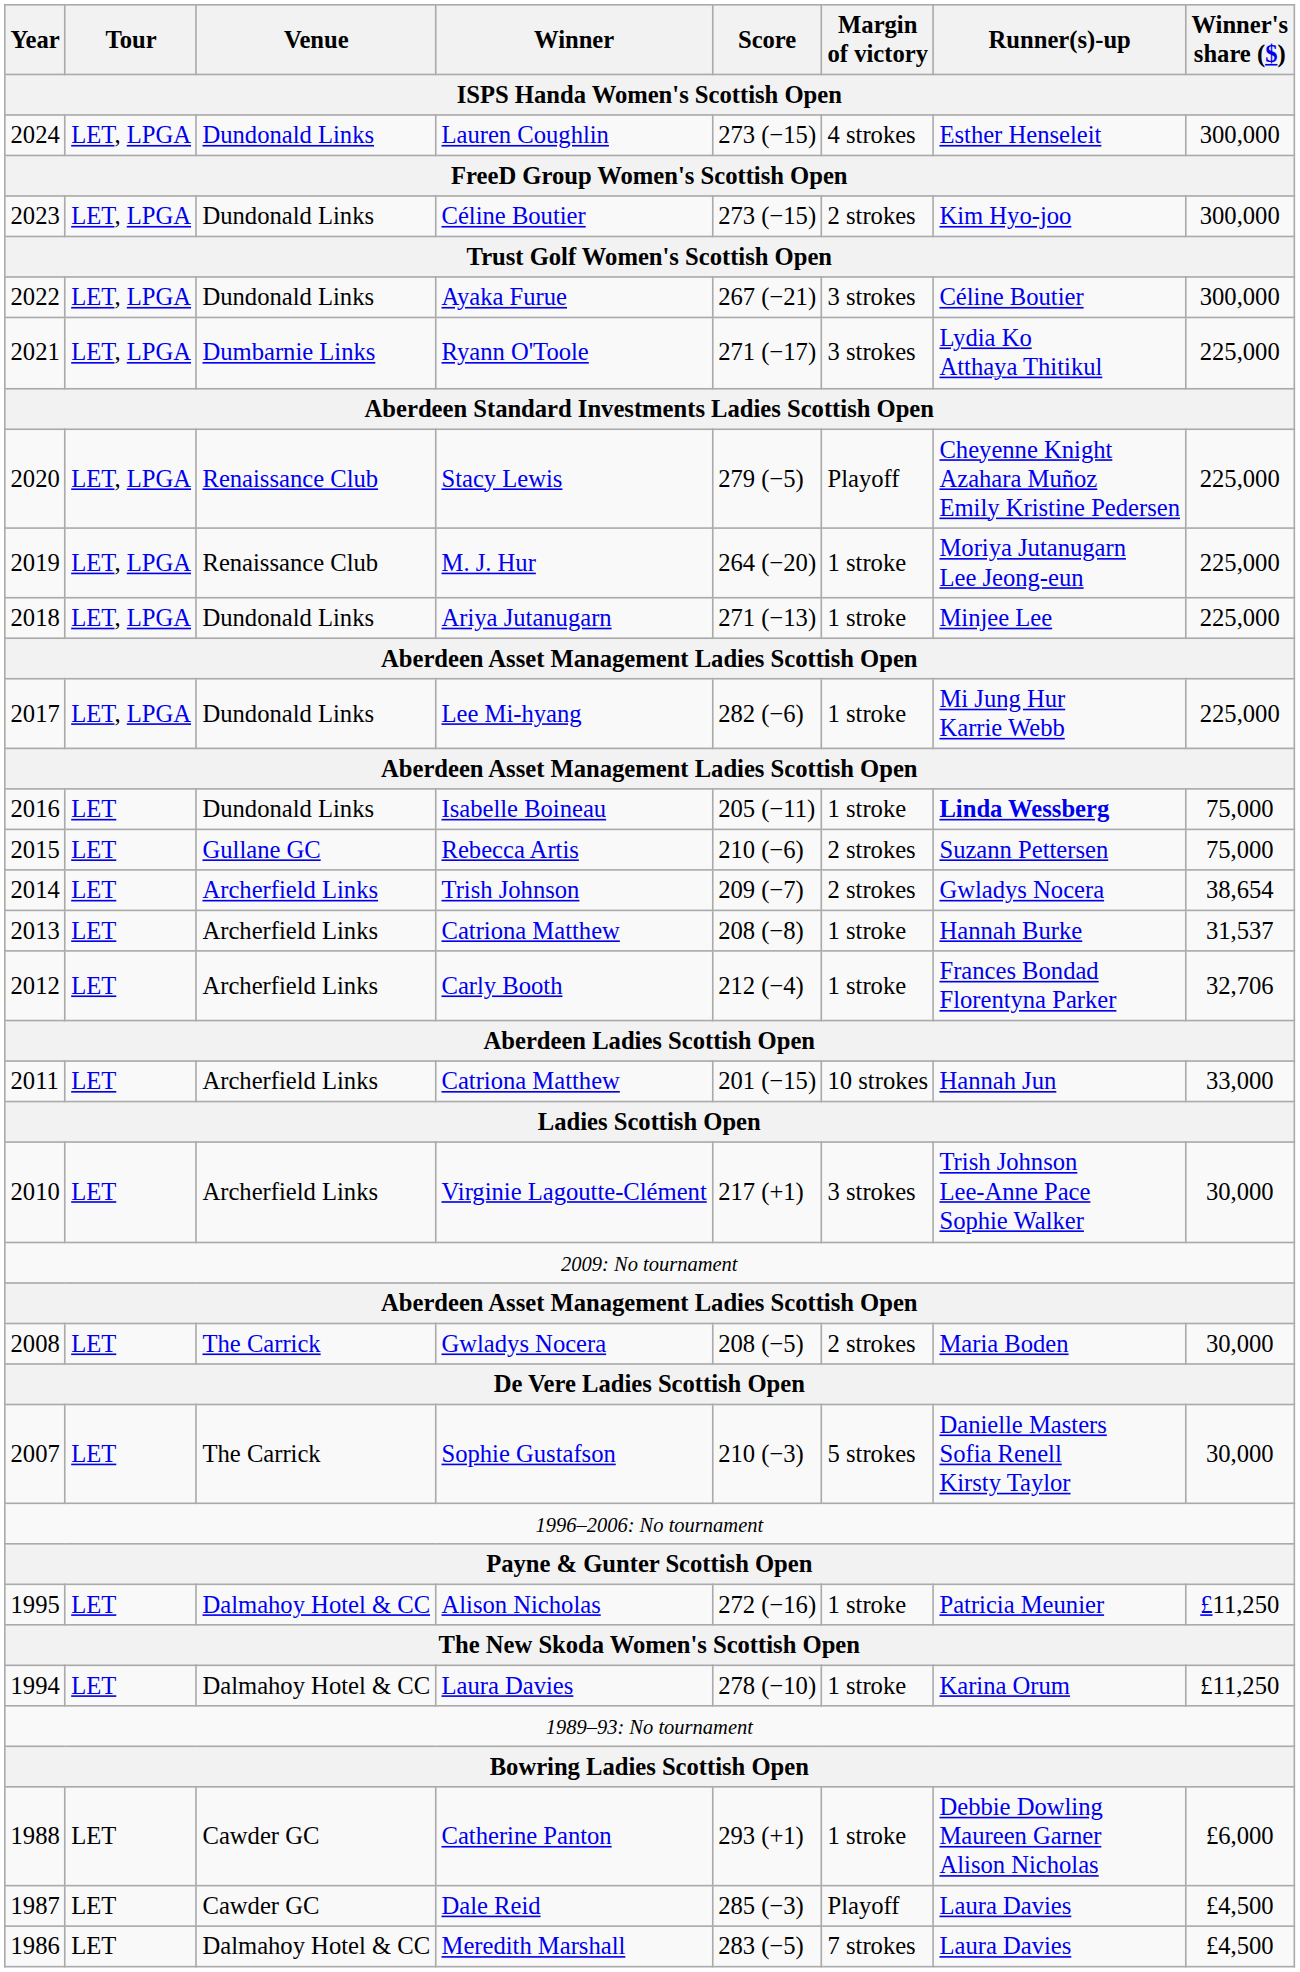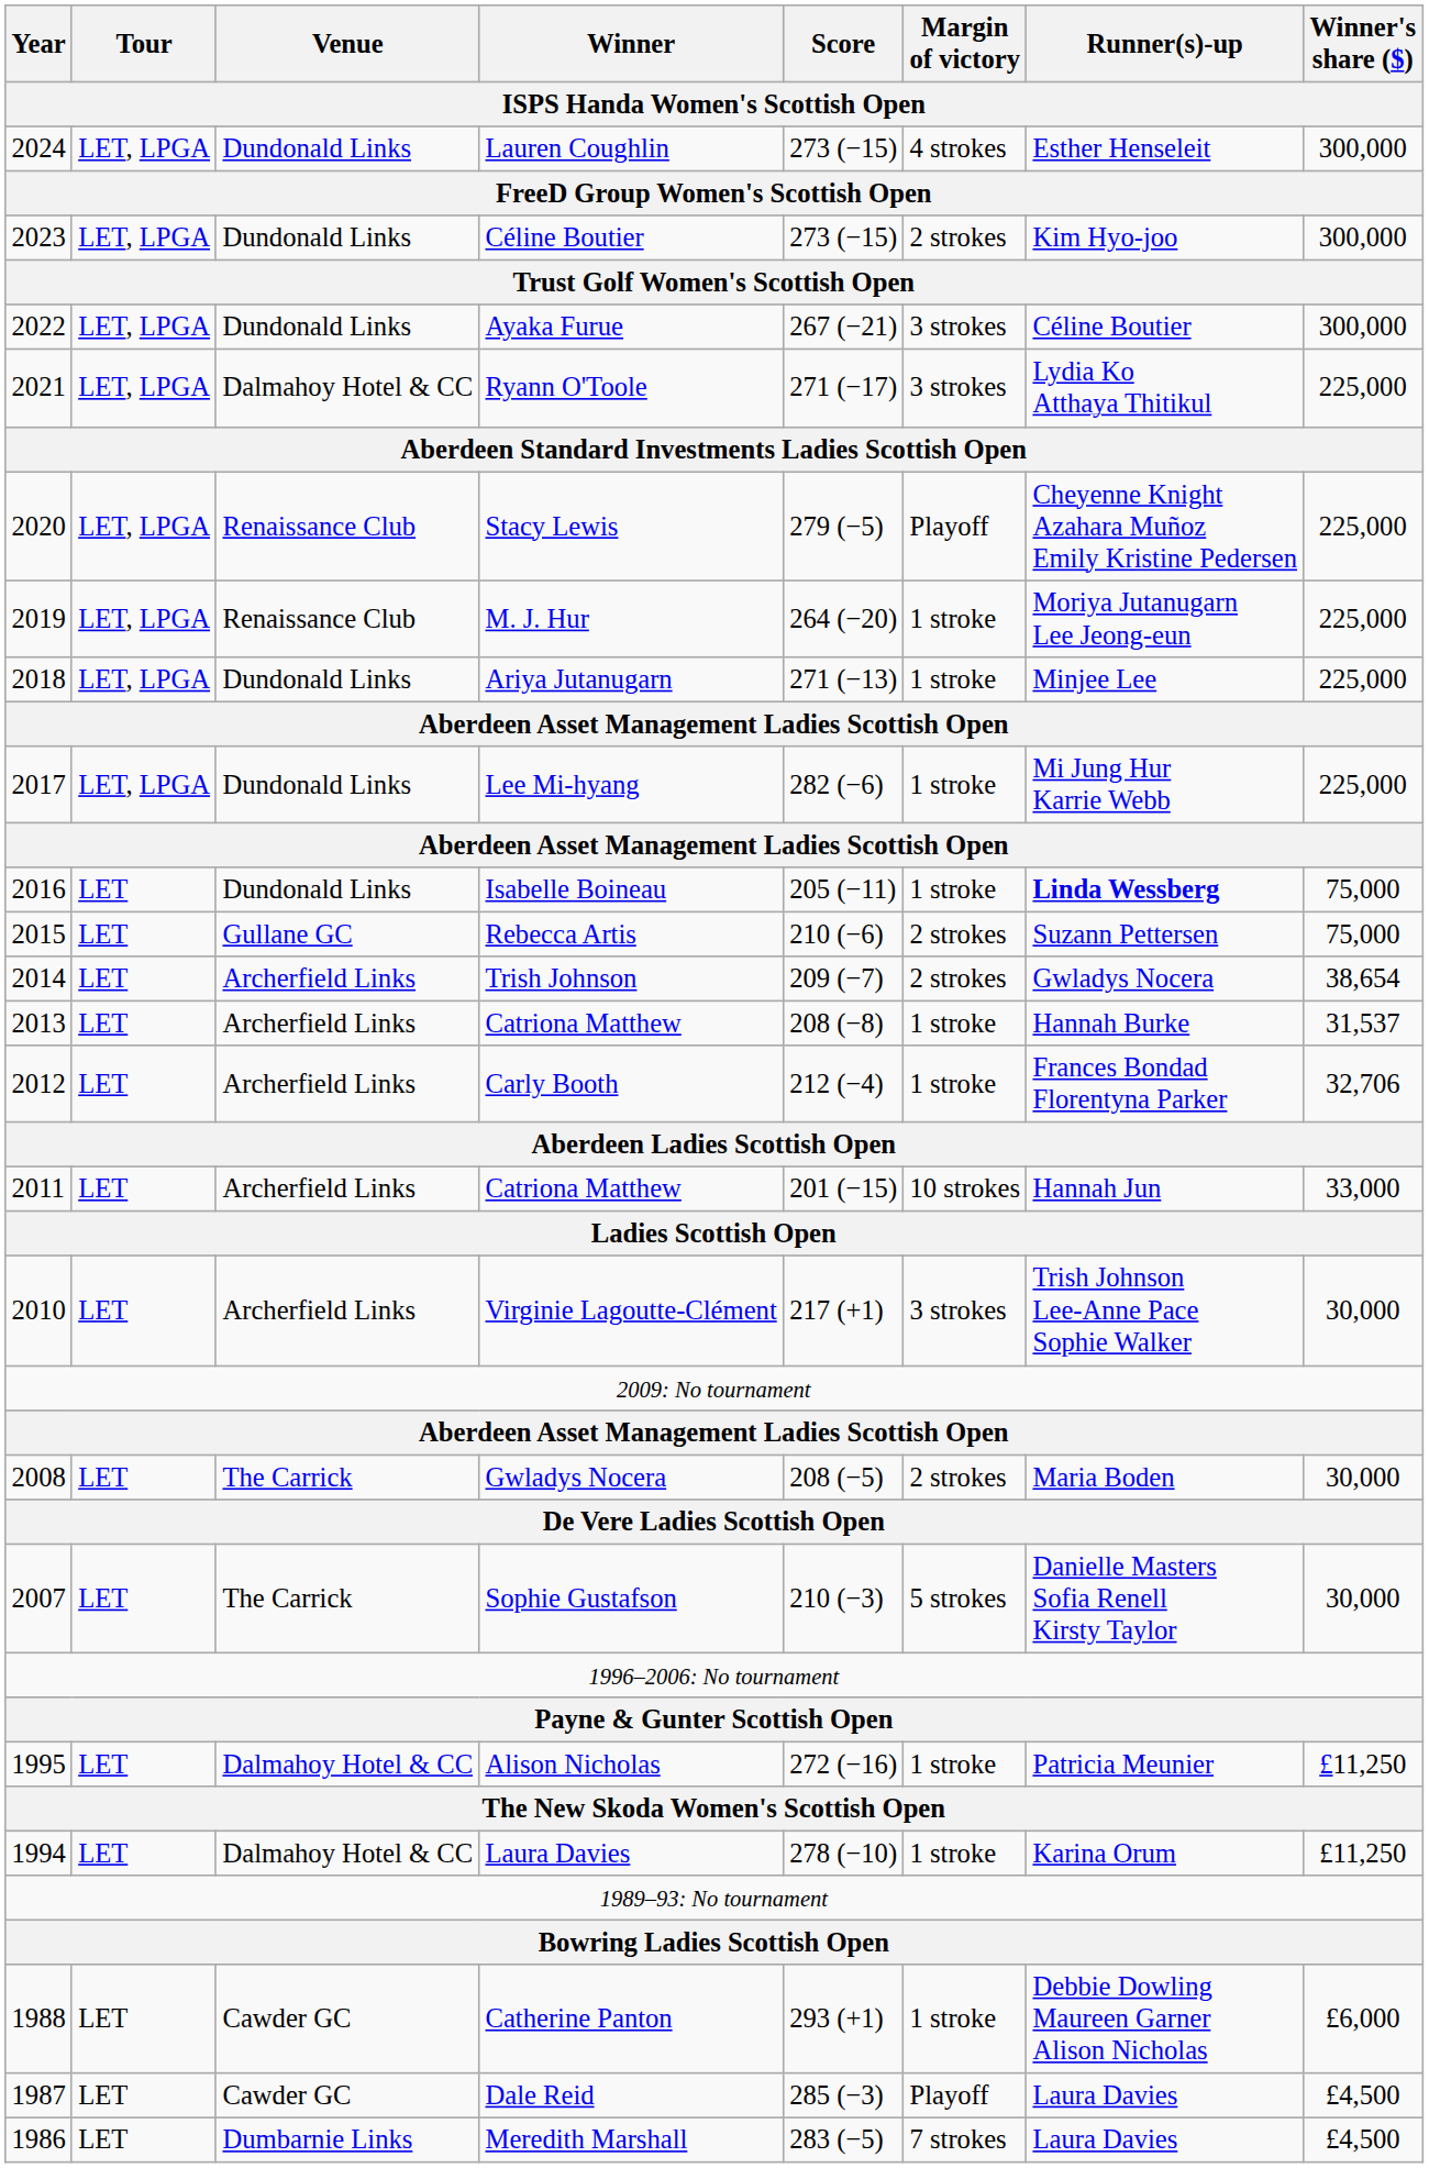 <table class=wikitable style="font-size:95%">
 <tr>
 <th>Year</th>
 <th>Tour</th>
 <th>Venue</th>
 <th>Winner</th>
 <th>Score</th>
 <th>Margin<br>of victory</th>
 <th>Runner(s)-up</th>
 <th>Winner's<br>share (<a href='#'>$</a>)</th>
 </tr>
 <tr>
 <th colspan=8>ISPS Handa Women's Scottish Open</th>
 </tr>
 <tr>
 <td>2024</td>
 <td><a href='#'>LET</a>, <a href='#'>LPGA</a></td>
 <td><a href='#'>Dundonald Links</a></td>
 <td> <a href='#'>Lauren Coughlin</a></td>
 <td>273 (−15)</td>
 <td>4 strokes</td>
 <td> <a href='#'>Esther Henseleit</a></td>
 <td align=center>300,000</td>
 </tr>
 <tr>
 <th colspan=8>FreeD Group Women's Scottish Open</th>
 </tr>
 <tr>
 <td>2023</td>
 <td><a href='#'>LET</a>, <a href='#'>LPGA</a></td>
 <td>Dundonald Links</td>
 <td> <a href='#'>Céline Boutier</a></td>
 <td>273 (−15)</td>
 <td>2 strokes</td>
 <td> <a href='#'>Kim Hyo-joo</a></td>
 <td align=center>300,000</td>
 </tr>
 <tr>
 <th colspan=8>Trust Golf Women's Scottish Open</th>
 </tr>
 <tr>
 <td>2022</td>
 <td><a href='#'>LET</a>, <a href='#'>LPGA</a></td>
 <td>Dundonald Links</td>
 <td> <a href='#'>Ayaka Furue</a></td>
 <td>267 (−21)</td>
 <td>3 strokes</td>
 <td> <a href='#'>Céline Boutier</a></td>
 <td align=center>300,000</td>
 </tr>
 <tr>
 <td>2021</td>
 <td><a href='#'>LET</a>, <a href='#'>LPGA</a></td>
-<td><a href='#'>Dumbarnie Links</a></td>
+<td>Dalmahoy Hotel & CC</td>
 <td> <a href='#'>Ryann O'Toole</a></td>
 <td>271 (−17)</td>
 <td>3 strokes</td>
 <td> <a href='#'>Lydia Ko</a><br> <a href='#'>Atthaya Thitikul</a></td>
 <td align=center>225,000</td>
 </tr>
 <tr>
 <th colspan=8>Aberdeen Standard Investments Ladies Scottish Open</th>
 </tr>
 <tr>
 <td>2020</td>
 <td><a href='#'>LET</a>, <a href='#'>LPGA</a></td>
 <td><a href='#'>Renaissance Club</a></td>
 <td> <a href='#'>Stacy Lewis</a></td>
 <td>279 (−5)</td>
 <td>Playoff</td>
 <td> <a href='#'>Cheyenne Knight</a><br> <a href='#'>Azahara Muñoz</a><br> <a href='#'>Emily Kristine Pedersen</a></td>
 <td align=center>225,000</td>
 </tr>
 <tr>
 <td>2019</td>
 <td><a href='#'>LET</a>, <a href='#'>LPGA</a></td>
 <td>Renaissance Club</td>
 <td> <a href='#'>M. J. Hur</a></td>
 <td>264 (−20)</td>
 <td>1 stroke</td>
 <td> <a href='#'>Moriya Jutanugarn</a><br> <a href='#'>Lee Jeong-eun</a></td>
 <td align=center>225,000</td>
 </tr>
 <tr>
 <td>2018</td>
 <td><a href='#'>LET</a>, <a href='#'>LPGA</a></td>
 <td>Dundonald Links</td>
 <td> <a href='#'>Ariya Jutanugarn</a></td>
 <td>271 (−13)</td>
 <td>1 stroke</td>
 <td> <a href='#'>Minjee Lee</a></td>
 <td align=center>225,000</td>
 </tr>
 <tr>
 <th colspan=8>Aberdeen Asset Management Ladies Scottish Open</th>
 </tr>
 <tr>
 <td>2017</td>
 <td><a href='#'>LET</a>, <a href='#'>LPGA</a></td>
 <td>Dundonald Links</td>
 <td> <a href='#'>Lee Mi-hyang</a></td>
 <td>282 (−6)</td>
 <td>1 stroke</td>
 <td> <a href='#'>Mi Jung Hur</a><br> <a href='#'>Karrie Webb</a></td>
 <td align=center>225,000</td>
 </tr>
 <tr>
 <th colspan=8>Aberdeen Asset Management Ladies Scottish Open</th>
 </tr>
 <tr>
 <td>2016</td>
 <td><a href='#'>LET</a></td>
 <td>Dundonald Links</td>
 <td> <a href='#'>Isabelle Boineau</a></td>
 <td>205 (−11)</td>
 <td>1 stroke</td>
 <td><strong> <a href='#'>Linda Wessberg</a></strong></td>
 <td align=center>75,000</td>
 </tr>
 <tr>
 <td>2015</td>
 <td><a href='#'>LET</a></td>
 <td><a href='#'>Gullane GC</a></td>
 <td> <a href='#'>Rebecca Artis</a></td>
 <td>210 (−6)</td>
 <td>2 strokes</td>
 <td> <a href='#'>Suzann Pettersen</a></td>
 <td align=center>75,000</td>
 </tr>
 <tr>
 <td>2014</td>
 <td><a href='#'>LET</a></td>
 <td><a href='#'>Archerfield Links</a></td>
 <td> <a href='#'>Trish Johnson</a></td>
 <td>209 (−7)</td>
 <td>2 strokes</td>
 <td> <a href='#'>Gwladys Nocera</a></td>
 <td align=center>38,654</td>
 </tr>
 <tr>
 <td>2013</td>
 <td><a href='#'>LET</a></td>
 <td>Archerfield Links</td>
 <td> <a href='#'>Catriona Matthew</a></td>
 <td>208 (−8)</td>
 <td>1 stroke</td>
 <td> <a href='#'>Hannah Burke</a></td>
 <td align=center>31,537</td>
 </tr>
 <tr>
 <td>2012</td>
 <td><a href='#'>LET</a></td>
 <td>Archerfield Links</td>
 <td> <a href='#'>Carly Booth</a></td>
 <td>212 (−4)</td>
 <td>1 stroke</td>
 <td> <a href='#'>Frances Bondad</a><br> <a href='#'>Florentyna Parker</a></td>
 <td align=center>32,706</td>
 </tr>
 <tr>
 <th colspan=8>Aberdeen Ladies Scottish Open</th>
 </tr>
 <tr>
 <td>2011</td>
 <td><a href='#'>LET</a></td>
 <td>Archerfield Links</td>
 <td> <a href='#'>Catriona Matthew</a></td>
 <td>201 (−15)</td>
 <td>10 strokes</td>
 <td> <a href='#'>Hannah Jun</a></td>
 <td align=center>33,000</td>
 </tr>
 <tr>
 <th colspan=9>Ladies Scottish Open</th>
 </tr>
 <tr>
 <td>2010</td>
 <td><a href='#'>LET</a></td>
 <td>Archerfield Links</td>
 <td> <a href='#'>Virginie Lagoutte-Clément</a></td>
 <td>217 (+1)</td>
 <td>3 strokes</td>
 <td> <a href='#'>Trish Johnson</a><br> <a href='#'>Lee-Anne Pace</a><br> <a href='#'>Sophie Walker</a></td>
 <td align=center>30,000</td>
 </tr>
 <tr>
 <td colspan=8 align=center><small><em>2009: No tournament</em></small></td>
 </tr>
 <tr>
 <th colspan=8>Aberdeen Asset Management Ladies Scottish Open</th>
 </tr>
 <tr>
 <td>2008</td>
 <td><a href='#'>LET</a></td>
 <td><a href='#'>The Carrick</a></td>
 <td> <a href='#'>Gwladys Nocera</a></td>
 <td>208 (−5)</td>
 <td>2 strokes</td>
 <td> <a href='#'>Maria Boden</a></td>
 <td align=center>30,000</td>
 </tr>
 <tr>
 <th colspan=8>De Vere Ladies Scottish Open</th>
 </tr>
 <tr>
 <td>2007</td>
 <td><a href='#'>LET</a></td>
 <td>The Carrick</td>
 <td> <a href='#'>Sophie Gustafson</a></td>
 <td>210 (−3)</td>
 <td>5 strokes</td>
 <td> <a href='#'>Danielle Masters</a><br> <a href='#'>Sofia Renell</a><br> <a href='#'>Kirsty Taylor</a></td>
 <td align=center>30,000</td>
 </tr>
 <tr>
 <td colspan=8 align=center><small><em>1996–2006: No tournament</em></small></td>
 </tr>
 <tr>
 <th colspan=8>Payne & Gunter Scottish Open</th>
 </tr>
 <tr>
 <td>1995</td>
 <td><a href='#'>LET</a></td>
 <td><a href='#'>Dalmahoy Hotel & CC</a></td>
 <td> <a href='#'>Alison Nicholas</a></td>
 <td>272 (−16)</td>
 <td>1 stroke</td>
 <td> <a href='#'>Patricia Meunier</a></td>
 <td align=center><a href='#'>£</a>11,250</td>
 </tr>
 <tr>
 <th colspan=8>The New Skoda Women's Scottish Open</th>
 </tr>
 <tr>
 <td>1994</td>
 <td><a href='#'>LET</a></td>
 <td>Dalmahoy Hotel & CC</td>
 <td> <a href='#'>Laura Davies</a></td>
 <td>278 (−10)</td>
 <td>1 stroke</td>
 <td> <a href='#'>Karina Orum</a></td>
 <td align=center>£11,250</td>
 </tr>
 <tr>
 <td colspan=8 align=center><small><em>1989–93: No tournament</em></small></td>
 </tr>
 <tr>
 <th colspan=8>Bowring Ladies Scottish Open</th>
 </tr>
 <tr>
 <td>1988</td>
 <td>LET</td>
 <td>Cawder GC</td>
 <td> <a href='#'>Catherine Panton</a></td>
 <td>293 (+1)</td>
 <td>1 stroke</td>
 <td> <a href='#'>Debbie Dowling</a><br> <a href='#'>Maureen Garner</a><br> <a href='#'>Alison Nicholas</a></td>
 <td align=center>£6,000</td>
 </tr>
 <tr>
 <td>1987</td>
 <td>LET</td>
 <td>Cawder GC</td>
 <td> <a href='#'>Dale Reid</a></td>
 <td>285 (−3)</td>
 <td>Playoff</td>
 <td> <a href='#'>Laura Davies</a></td>
 <td align=center>£4,500</td>
 </tr>
 <tr>
 <td>1986</td>
 <td>LET</td>
-<td>Dalmahoy Hotel & CC</td>
+<td><a href='#'>Dumbarnie Links</a></td>
 <td> <a href='#'>Meredith Marshall</a></td>
 <td>283 (−5)</td>
 <td>7 strokes</td>
 <td> <a href='#'>Laura Davies</a></td>
 <td align=center>£4,500</td>
 </tr>
 </table>
